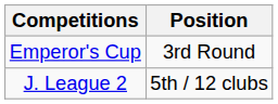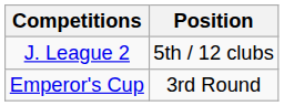 <table class="wikitable" style="text-align:center;">
 <tr>
 <th>Competitions</th>
 <th>Position</th>
 </tr>
 <tr>
+<td><a href='#'>J. League 2</a></td>
+<td>5th / 12 clubs</td>
+</tr>
+<tr>
 <td><a href='#'>Emperor's Cup</a></td>
 <td>3rd Round</td>
 </tr>
-<tr>
-<td><a href='#'>J. League 2</a></td>
-<td>5th / 12 clubs</td>
-</tr>
 </table>
